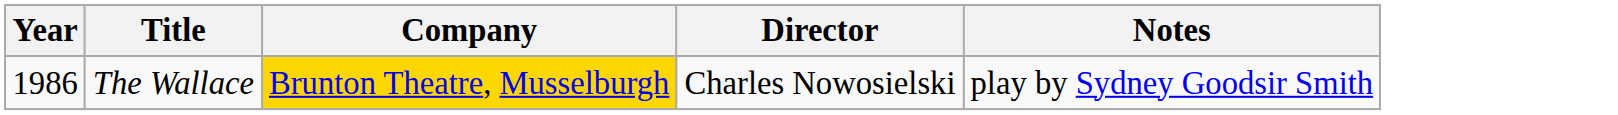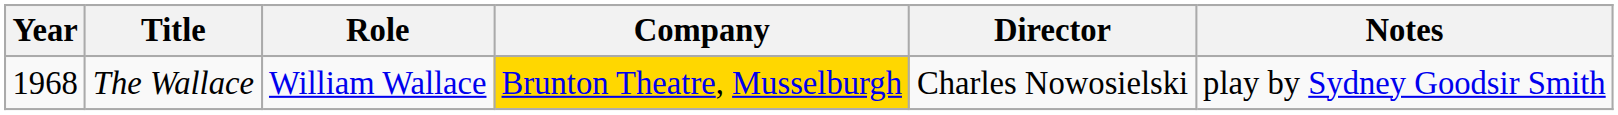 <table class="wikitable">
 <tr>
 <th>Year</th>
 <th>Title</th>
+<th>Role</th>
 <th>Company</th>
 <th>Director</th>
 <th>Notes</th>
 </tr>
 <tr>
-<td>1986</td>
+<td>1968</td>
 <td><em>The Wallace</em></td>
+<td><a href='#'>William Wallace</a></td>
 <td style="background: gold;"><a href='#'>Brunton Theatre</a>, <a href='#'>Musselburgh</a></td>
 <td>Charles Nowosielski</td>
 <td>play by <a href='#'>Sydney Goodsir Smith</a></td>
 </tr>
 </table>
